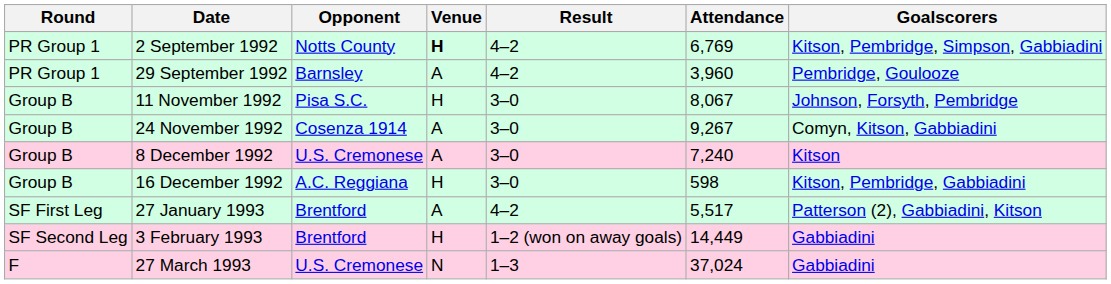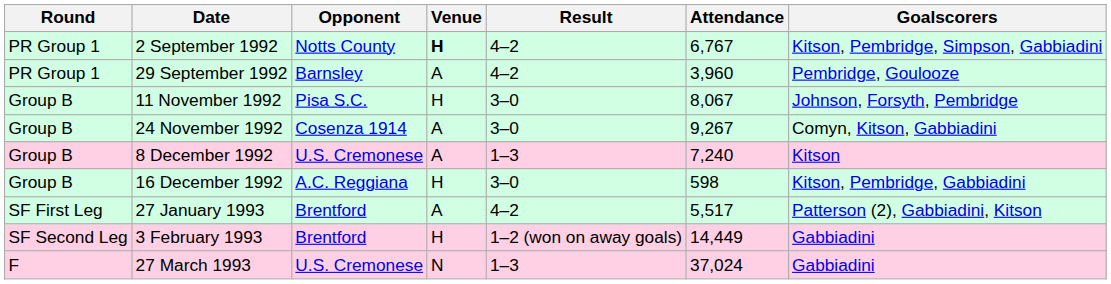 <table class="wikitable">
 <tr>
 <th>Round</th>
 <th>Date</th>
 <th>Opponent</th>
 <th>Venue</th>
 <th>Result</th>
 <th>Attendance</th>
 <th>Goalscorers</th>
 </tr>
 <tr style="background-color: #d0ffe3;">
 <td>PR Group 1</td>
 <td>2 September 1992</td>
 <td><a href='#'>Notts County</a></td>
 <td><strong>H</strong></td>
 <td>4–2</td>
-<td>6,769</td>
+<td>6,767</td>
 <td><a href='#'>Kitson</a>, <a href='#'>Pembridge</a>, <a href='#'>Simpson</a>, <a href='#'>Gabbiadini</a></td>
 </tr>
 <tr style="background-color: #d0ffe3;">
 <td>PR Group 1</td>
 <td>29 September 1992</td>
 <td><a href='#'>Barnsley</a></td>
 <td>A</td>
 <td>4–2</td>
 <td>3,960</td>
 <td><a href='#'>Pembridge</a>, <a href='#'>Goulooze</a></td>
 </tr>
 <tr style="background-color: #d0ffe3;">
 <td>Group B</td>
 <td>11 November 1992</td>
 <td><a href='#'>Pisa S.C.</a></td>
 <td>H</td>
 <td>3–0</td>
 <td>8,067</td>
 <td><a href='#'>Johnson</a>, <a href='#'>Forsyth</a>, <a href='#'>Pembridge</a></td>
 </tr>
 <tr style="background-color: #d0ffe3;">
 <td>Group B</td>
 <td>24 November 1992</td>
 <td><a href='#'>Cosenza 1914</a></td>
 <td>A</td>
 <td>3–0</td>
 <td>9,267</td>
 <td>Comyn, <a href='#'>Kitson</a>, <a href='#'>Gabbiadini</a></td>
 </tr>
 <tr style="background-color: #ffd0e3;">
 <td>Group B</td>
 <td>8 December 1992</td>
 <td><a href='#'>U.S. Cremonese</a></td>
 <td>A</td>
-<td>3–0</td>
+<td>1–3</td>
 <td>7,240</td>
 <td><a href='#'>Kitson</a></td>
 </tr>
 <tr style="background-color: #d0ffe3;">
 <td>Group B</td>
 <td>16 December 1992</td>
 <td><a href='#'>A.C. Reggiana</a></td>
 <td>H</td>
 <td>3–0</td>
 <td>598</td>
 <td><a href='#'>Kitson</a>, <a href='#'>Pembridge</a>, <a href='#'>Gabbiadini</a></td>
 </tr>
 <tr style="background-color: #d0ffe3;">
 <td>SF First Leg</td>
 <td>27 January 1993</td>
 <td><a href='#'>Brentford</a></td>
 <td>A</td>
 <td>4–2</td>
 <td>5,517</td>
 <td><a href='#'>Patterson</a> (2), <a href='#'>Gabbiadini</a>, <a href='#'>Kitson</a></td>
 </tr>
 <tr style="background-color: #ffd0e3;">
 <td>SF Second Leg</td>
 <td>3 February 1993</td>
 <td><a href='#'>Brentford</a></td>
 <td>H</td>
 <td>1–2 (won on away goals)</td>
 <td>14,449</td>
 <td><a href='#'>Gabbiadini</a></td>
 </tr>
 <tr style="background-color: #ffd0e3;">
 <td>F</td>
 <td>27 March 1993</td>
 <td><a href='#'>U.S. Cremonese</a></td>
 <td>N</td>
 <td>1–3</td>
 <td>37,024</td>
 <td><a href='#'>Gabbiadini</a></td>
 </tr>
 </table>
